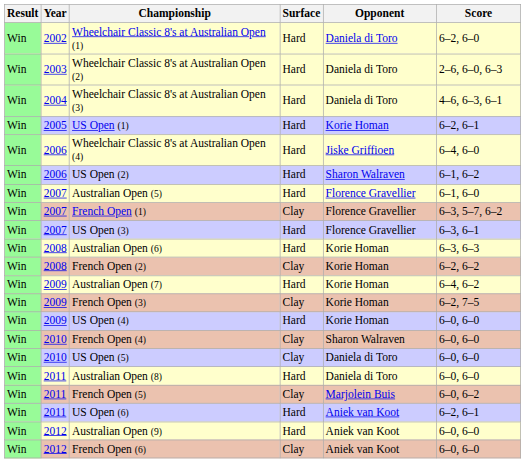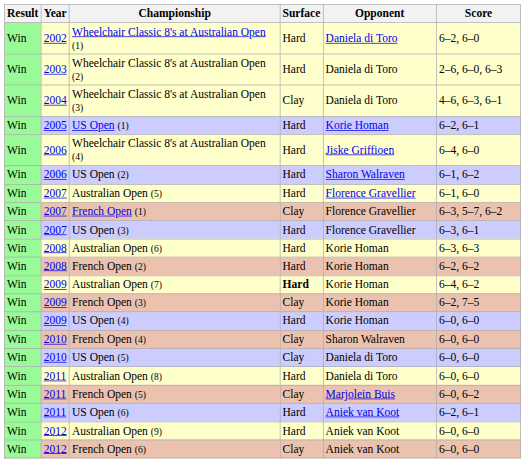 <table class="sortable wikitable">
 <tr>
 <th style="width:40px;">Result</th>
 <th style="width:30px;">Year</th>
 <th style="width:285px;">Championship</th>
 <th style="width:50px;">Surface</th>
 <th style="width:150px;">Opponent</th>
 <th style="width:110px;" class="unsortable">Score</th>
 </tr>
 <tr style="background:#ffc;">
 <td style="background:#98fb98;">Win</td>
 <td><a href='#'>2002</a></td>
 <td><a href='#'>Wheelchair Classic 8's at Australian Open</a> <small>(1)</small></td>
 <td>Hard</td>
 <td> <a href='#'>Daniela di Toro</a></td>
 <td>6–2, 6–0</td>
 </tr>
 <tr style="background:#ffc;">
 <td style="background:#98fb98;">Win</td>
 <td><a href='#'>2003</a></td>
 <td>Wheelchair Classic 8's at Australian Open <small>(2)</small></td>
 <td>Hard</td>
 <td> Daniela di Toro</td>
 <td>2–6, 6–0, 6–3</td>
 </tr>
 <tr style="background:#ffc;">
 <td style="background:#98fb98;">Win</td>
 <td><a href='#'>2004</a></td>
 <td>Wheelchair Classic 8's at Australian Open <small>(3)</small></td>
-<td>Hard</td>
+<td>Clay</td>
 <td> Daniela di Toro</td>
 <td>4–6, 6–3, 6–1</td>
 </tr>
 <tr style="background:#ccf;">
 <td style="background:#98fb98;">Win</td>
 <td><a href='#'>2005</a></td>
 <td><a href='#'>US Open</a> <small>(1)</small></td>
 <td>Hard</td>
 <td> <a href='#'>Korie Homan</a></td>
 <td>6–2, 6–1</td>
 </tr>
 <tr style="background:#ffc;">
 <td style="background:#98fb98;">Win</td>
 <td><a href='#'>2006</a></td>
 <td>Wheelchair Classic 8's at Australian Open <small>(4)</small></td>
 <td>Hard</td>
 <td> <a href='#'>Jiske Griffioen</a></td>
 <td>6–4, 6–0</td>
 </tr>
 <tr style="background:#ccf;">
 <td style="background:#98fb98;">Win</td>
 <td><a href='#'>2006</a></td>
 <td>US Open <small>(2)</small></td>
 <td>Hard</td>
 <td> <a href='#'>Sharon Walraven</a></td>
 <td>6–1, 6–2</td>
 </tr>
 <tr style="background:#ffc;">
 <td style="background:#98fb98;">Win</td>
 <td><a href='#'>2007</a></td>
 <td>Australian Open <small>(5)</small></td>
 <td>Hard</td>
 <td> <a href='#'>Florence Gravellier</a></td>
 <td>6–1, 6–0</td>
 </tr>
 <tr style="background:#ebc2af;">
 <td style="background:#98fb98;">Win</td>
 <td><a href='#'>2007</a></td>
 <td><a href='#'>French Open</a> <small>(1)</small></td>
 <td>Clay</td>
 <td> Florence Gravellier</td>
 <td>6–3, 5–7, 6–2</td>
 </tr>
 <tr style="background:#ccf;">
 <td style="background:#98fb98;">Win</td>
 <td><a href='#'>2007</a></td>
 <td>US Open <small>(3)</small></td>
 <td>Hard</td>
 <td> Florence Gravellier</td>
 <td>6–3, 6–1</td>
 </tr>
 <tr style="background:#ffc;">
 <td style="background:#98fb98;">Win</td>
 <td><a href='#'>2008</a></td>
 <td>Australian Open <small>(6)</small></td>
 <td>Hard</td>
 <td> Korie Homan</td>
 <td>6–3, 6–3</td>
 </tr>
 <tr style="background:#ebc2af;">
 <td style="background:#98fb98;">Win</td>
 <td><a href='#'>2008</a></td>
 <td>French Open <small>(2)</small></td>
-<td>Clay</td>
+<td>Hard</td>
 <td> Korie Homan</td>
 <td>6–2, 6–2</td>
 </tr>
 <tr style="background:#ffc;">
 <td style="background:#98fb98;">Win</td>
 <td><a href='#'>2009</a></td>
 <td>Australian Open <small>(7)</small></td>
-<td>Hard</td>
+<td><strong>Hard</strong></td>
 <td> Korie Homan</td>
 <td>6–4, 6–2</td>
 </tr>
 <tr style="background:#ebc2af;">
 <td style="background:#98fb98;">Win</td>
 <td><a href='#'>2009</a></td>
 <td>French Open <small>(3)</small></td>
 <td>Clay</td>
 <td> Korie Homan</td>
 <td>6–2, 7–5</td>
 </tr>
 <tr style="background:#ccf;">
 <td style="background:#98fb98;">Win</td>
 <td><a href='#'>2009</a></td>
 <td>US Open <small>(4)</small></td>
 <td>Hard</td>
 <td> Korie Homan</td>
 <td>6–0, 6–0</td>
 </tr>
 <tr style="background:#ebc2af;">
 <td style="background:#98fb98;">Win</td>
 <td><a href='#'>2010</a></td>
 <td>French Open <small>(4)</small></td>
 <td>Clay</td>
 <td> Sharon Walraven</td>
 <td>6–0, 6–0</td>
 </tr>
 <tr style="background:#ccf;">
 <td style="background:#98fb98;">Win</td>
 <td><a href='#'>2010</a></td>
 <td>US Open <small>(5)</small></td>
 <td>Clay</td>
 <td> Daniela di Toro</td>
 <td>6–0, 6–0</td>
 </tr>
 <tr style="background:#ffc;">
 <td style="background:#98fb98;">Win</td>
 <td><a href='#'>2011</a></td>
 <td>Australian Open <small>(8)</small></td>
 <td>Hard</td>
 <td> Daniela di Toro</td>
 <td>6–0, 6–0</td>
 </tr>
 <tr style="background:#ebc2af;">
 <td style="background:#98fb98;">Win</td>
 <td><a href='#'>2011</a></td>
 <td>French Open <small>(5)</small></td>
 <td>Clay</td>
 <td> <a href='#'>Marjolein Buis</a></td>
 <td>6–0, 6–2</td>
 </tr>
 <tr style="background:#ccf;">
 <td style="background:#98fb98;">Win</td>
 <td><a href='#'>2011</a></td>
 <td>US Open <small>(6)</small></td>
 <td>Hard</td>
 <td> <a href='#'>Aniek van Koot</a></td>
 <td>6–2, 6–1</td>
 </tr>
 <tr style="background:#ffc;">
 <td style="background:#98fb98;">Win</td>
 <td><a href='#'>2012</a></td>
 <td>Australian Open <small>(9)</small></td>
 <td>Hard</td>
 <td> Aniek van Koot</td>
 <td>6–0, 6–0</td>
 </tr>
 <tr style="background:#ebc2af;">
 <td style="background:#98fb98;">Win</td>
 <td><a href='#'>2012</a></td>
 <td>French Open <small>(6)</small></td>
 <td>Clay</td>
 <td> Aniek van Koot</td>
 <td>6–0, 6–0</td>
 </tr>
 </table>
